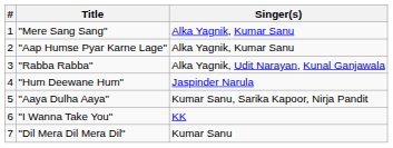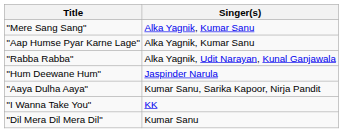 <table class="wikitable" style="font-size:95%;">
 <tr>
-<th>#</th>
 <th>Title</th>
 <th>Singer(s)</th>
 </tr>
 <tr>
-<td>1</td>
 <td>"Mere Sang Sang"</td>
 <td><a href='#'>Alka Yagnik</a>, <a href='#'>Kumar Sanu</a></td>
 </tr>
 <tr>
-<td>2</td>
 <td>"Aap Humse Pyar Karne Lage"</td>
 <td>Alka Yagnik, Kumar Sanu</td>
 </tr>
 <tr>
-<td>3</td>
 <td>"Rabba Rabba"</td>
 <td>Alka Yagnik, <a href='#'>Udit Narayan</a>, <a href='#'>Kunal Ganjawala</a></td>
 </tr>
 <tr>
-<td>4</td>
 <td>"Hum Deewane Hum"</td>
 <td><a href='#'>Jaspinder Narula</a></td>
 </tr>
 <tr>
-<td>5</td>
 <td>"Aaya Dulha Aaya"</td>
 <td>Kumar Sanu, Sarika Kapoor, Nirja Pandit</td>
 </tr>
 <tr>
-<td>6</td>
 <td>"I Wanna Take You"</td>
 <td><a href='#'>KK</a></td>
 </tr>
 <tr>
-<td>7</td>
 <td>"Dil Mera Dil Mera Dil"</td>
 <td>Kumar Sanu</td>
 </tr>
 </table>
